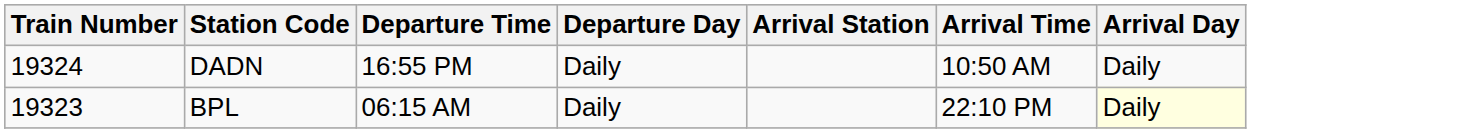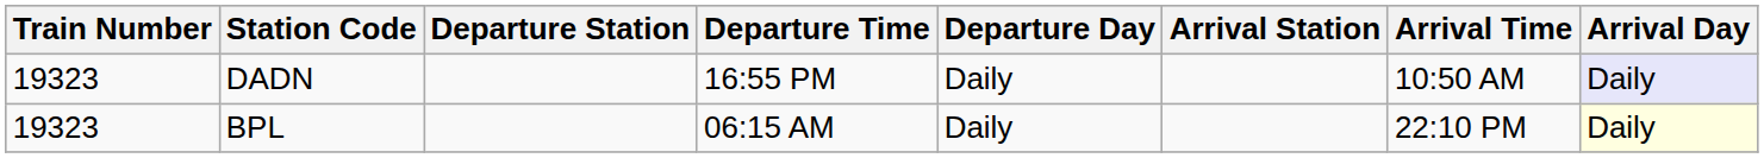 <table class="wikitable">
 <tr>
 <th>Train Number</th>
 <th>Station Code</th>
+<th>Departure Station</th>
 <th>Departure Time</th>
 <th>Departure Day</th>
 <th>Arrival Station</th>
 <th>Arrival Time</th>
 <th>Arrival Day</th>
 </tr>
 <tr>
-<td>19324</td>
+<td>19323</td>
 <td>DADN</td>
+<td></td>
 <td>16:55 PM</td>
 <td>Daily</td>
 <td></td>
 <td>10:50 AM</td>
-<td>Daily</td>
+<td style="background: lavender;">Daily</td>
 </tr>
 <tr>
 <td>19323</td>
 <td>BPL</td>
+<td></td>
 <td>06:15 AM</td>
 <td>Daily</td>
 <td></td>
 <td>22:10 PM</td>
 <td style="background: lightyellow;">Daily</td>
 </tr>
 </table>
